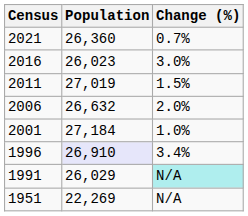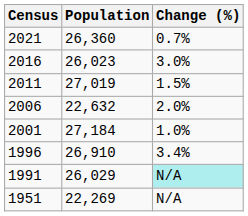 <table class="wikitable">
 <tr>
 <th>Census</th>
 <th>Population</th>
 <th>Change (%)</th>
 </tr>
 <tr>
 <td>2021</td>
 <td>26,360</td>
 <td>0.7%</td>
 </tr>
 <tr>
 <td>2016</td>
 <td>26,023</td>
 <td>3.0%</td>
 </tr>
 <tr>
 <td>2011</td>
 <td>27,019</td>
 <td>1.5%</td>
 </tr>
 <tr>
 <td>2006</td>
-<td>26,632</td>
+<td>22,632</td>
 <td>2.0%</td>
 </tr>
 <tr>
 <td>2001</td>
 <td>27,184</td>
 <td>1.0%</td>
 </tr>
 <tr>
 <td>1996</td>
-<td style="background: lavender;">26,910</td>
+<td>26,910</td>
 <td>3.4%</td>
 </tr>
 <tr>
 <td>1991</td>
 <td>26,029</td>
 <td style="background: paleturquoise;">N/A</td>
 </tr>
 <tr>
 <td>1951</td>
 <td>22,269</td>
 <td>N/A</td>
 </tr>
 </table>
